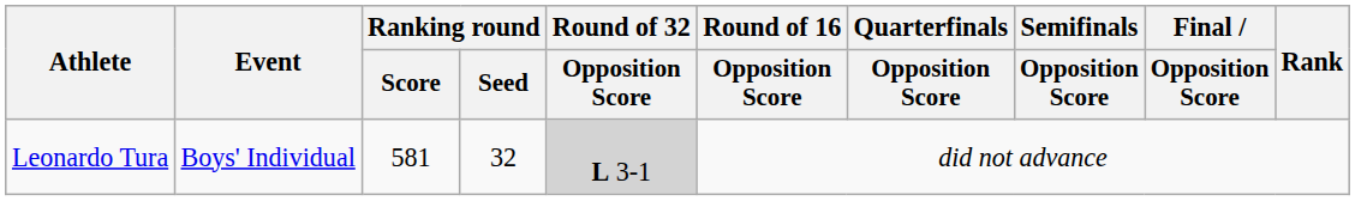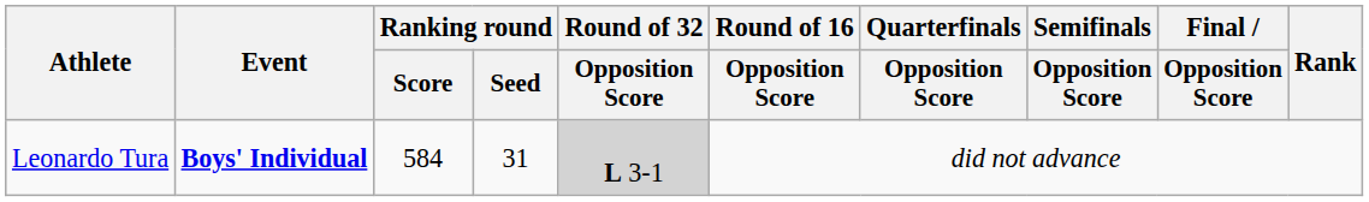 <table class="wikitable" style="font-size:90%;">
 <tr>
 <th rowspan="2">Athlete</th>
 <th rowspan="2">Event</th>
 <th colspan="2">Ranking round</th>
 <th>Round of 32</th>
 <th>Round of 16</th>
 <th>Quarterfinals</th>
 <th>Semifinals</th>
 <th>Final / </th>
 <th rowspan=2>Rank</th>
 </tr>
 <tr style="font-size:95%">
 <th>Score</th>
 <th>Seed</th>
 <th>Opposition<br>Score</th>
 <th>Opposition<br>Score</th>
 <th>Opposition<br>Score</th>
 <th>Opposition<br>Score</th>
 <th>Opposition<br>Score</th>
 </tr>
 <tr align=center>
 <td align=left><a href='#'>Leonardo Tura</a></td>
-<td><a href='#'>Boys' Individual</a></td>
-<td>581</td>
-<td>32</td>
+<td><strong><a href='#'>Boys' Individual</a></strong></td>
+<td>584</td>
+<td>31</td>
 <td style="background: lightgrey;"><br> <strong>L</strong> 3-1</td>
 <td colspan=5><em>did not advance</em></td>
 </tr>
 </table>
